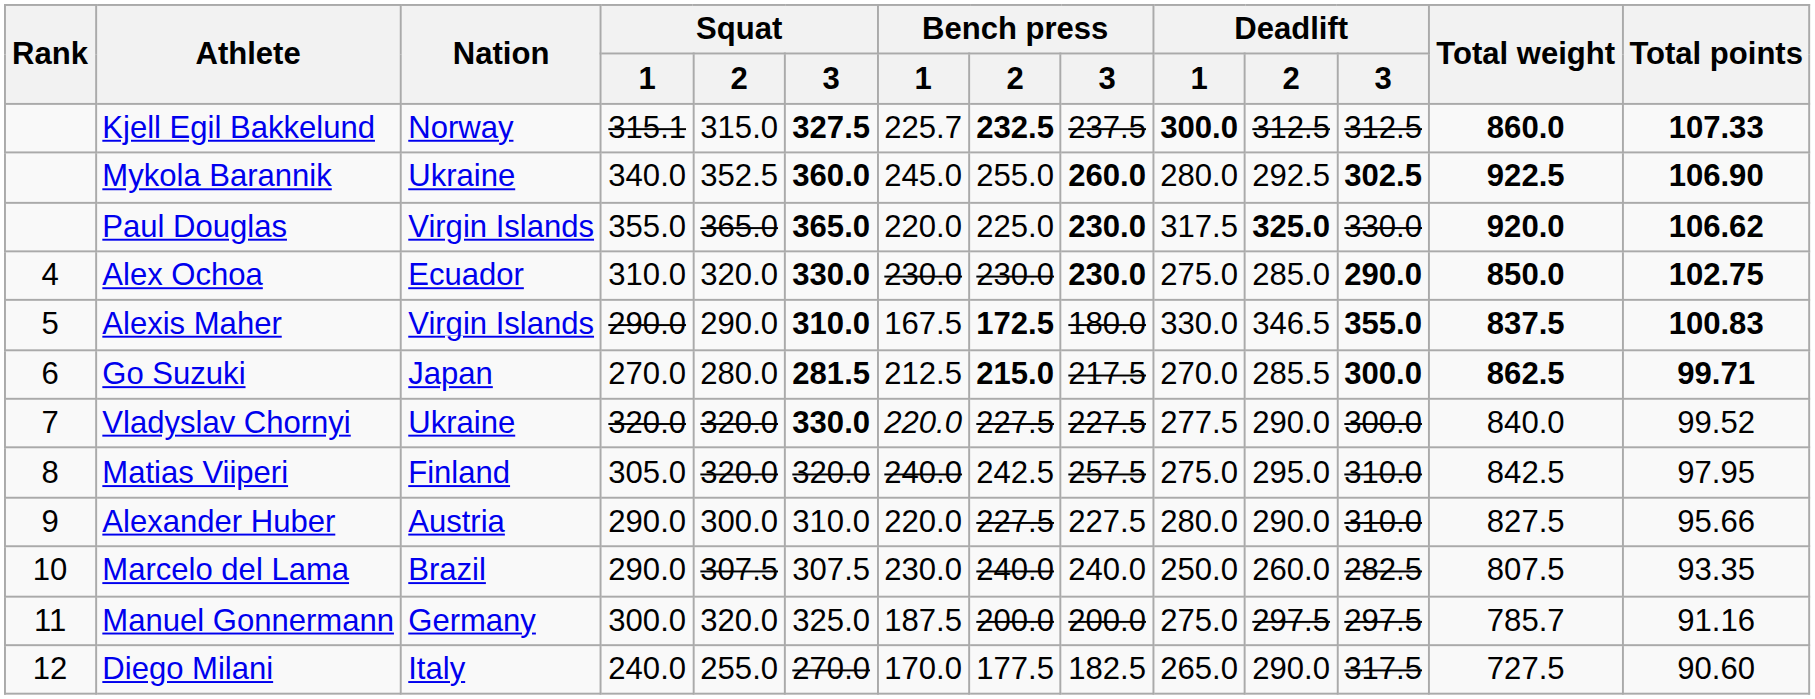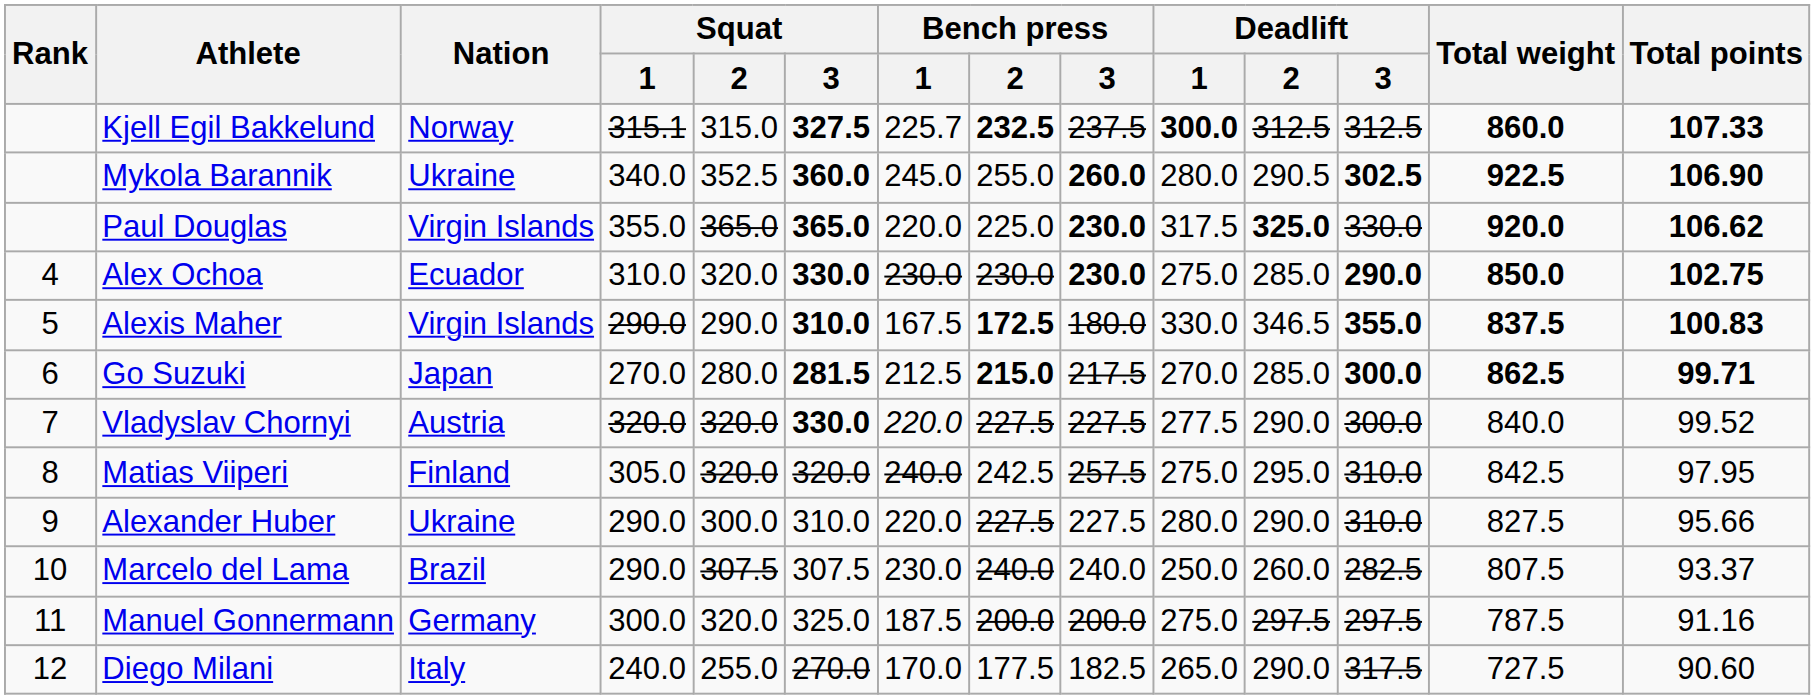 <table class="wikitable sortable" style="text-align:center">
 <tr>
 <th rowspan=2>Rank</th>
 <th rowspan=2>Athlete</th>
 <th rowspan=2>Nation</th>
 <th colspan=3>Squat</th>
 <th colspan=3>Bench press</th>
 <th colspan=3>Deadlift</th>
 <th rowspan=2>Total weight</th>
 <th rowspan=2>Total points</th>
 </tr>
 <tr>
 <th>1</th>
 <th>2</th>
 <th>3</th>
 <th>1</th>
 <th>2</th>
 <th>3</th>
 <th>1</th>
 <th>2</th>
 <th>3</th>
 </tr>
 <tr>
 <td></td>
 <td align=left><a href='#'>Kjell Egil Bakkelund</a></td>
 <td align=left> <a href='#'>Norway</a></td>
 <td><s>315.1</s></td>
 <td>315.0</td>
 <td><strong>327.5</strong></td>
 <td>225.7</td>
 <td><strong>232.5</strong></td>
 <td><s>237.5</s></td>
 <td><strong>300.0</strong></td>
 <td><s>312.5</s></td>
 <td><s>312.5</s></td>
 <td><strong>860.0</strong></td>
 <td><strong>107.33</strong></td>
 </tr>
 <tr>
 <td></td>
 <td align=left><a href='#'>Mykola Barannik</a></td>
 <td align=left> <a href='#'>Ukraine</a></td>
 <td>340.0</td>
 <td>352.5</td>
 <td><strong>360.0</strong></td>
 <td>245.0</td>
 <td>255.0</td>
 <td><strong>260.0</strong></td>
 <td>280.0</td>
-<td>292.5</td>
+<td>290.5</td>
 <td><strong>302.5</strong></td>
 <td><strong>922.5</strong></td>
 <td><strong>106.90</strong></td>
 </tr>
 <tr>
 <td></td>
 <td align=left><a href='#'>Paul Douglas</a></td>
 <td align=left> <a href='#'>Virgin Islands</a></td>
 <td>355.0</td>
 <td><s>365.0</s></td>
 <td><strong>365.0</strong></td>
 <td>220.0</td>
 <td>225.0</td>
 <td><strong>230.0</strong></td>
 <td>317.5</td>
 <td><strong>325.0</strong></td>
 <td><s>330.0</s></td>
 <td><strong>920.0</strong></td>
 <td><strong>106.62</strong></td>
 </tr>
 <tr>
 <td>4</td>
 <td align=left><a href='#'>Alex Ochoa</a></td>
 <td align=left> <a href='#'>Ecuador</a></td>
 <td>310.0</td>
 <td>320.0</td>
 <td><strong>330.0</strong></td>
 <td><s>230.0</s></td>
 <td><s>230.0</s></td>
 <td><strong>230.0</strong></td>
 <td>275.0</td>
 <td>285.0</td>
 <td><strong>290.0</strong></td>
 <td><strong>850.0</strong></td>
 <td><strong>102.75</strong></td>
 </tr>
 <tr>
 <td>5</td>
 <td align=left><a href='#'>Alexis Maher</a></td>
 <td align=left> <a href='#'>Virgin Islands</a></td>
 <td><s>290.0</s></td>
 <td>290.0</td>
 <td><strong>310.0</strong></td>
 <td>167.5</td>
 <td><strong>172.5</strong></td>
 <td><s>180.0</s></td>
 <td>330.0</td>
 <td>346.5</td>
 <td><strong>355.0</strong></td>
 <td><strong>837.5</strong></td>
 <td><strong>100.83</strong></td>
 </tr>
 <tr>
 <td>6</td>
 <td align=left><a href='#'>Go Suzuki</a></td>
 <td align=left> <a href='#'>Japan</a></td>
 <td>270.0</td>
 <td>280.0</td>
 <td><strong>281.5</strong></td>
 <td>212.5</td>
 <td><strong>215.0</strong></td>
 <td><s>217.5</s></td>
 <td>270.0</td>
-<td>285.5</td>
+<td>285.0</td>
 <td><strong>300.0</strong></td>
 <td><strong>862.5</strong></td>
 <td><strong>99.71</strong></td>
 </tr>
 <tr>
 <td>7</td>
 <td align=left><a href='#'>Vladyslav Chornyi</a></td>
-<td align=left> <a href='#'>Ukraine</a></td>
+<td align=left> <a href='#'>Austria</a></td>
 <td><s>320.0</s></td>
 <td><s>320.0</s></td>
 <td><strong>330.0</strong></td>
 <td><em>220.0<strong></td>
 <td><s>227.5</s></td>
 <td><s>227.5</s></td>
 <td>277.5</td>
 <td></strong>290.0<strong></td>
 <td><s>300.0</s></td>
 <td></strong>840.0<strong></td>
 <td></strong>99.52<strong></td>
 </tr>
 <tr>
 <td>8</td>
 <td align=left><a href='#'>Matias Viiperi</a></td>
 <td align=left> <a href='#'>Finland</a></td>
 <td></strong>305.0<strong></td>
 <td><s>320.0</s></td>
 <td><s>320.0</s></td>
 <td><s>240.0</s></td>
 <td></strong>242.5<strong></td>
 <td><s>257.5</s></td>
 <td>275.0</td>
 <td></strong>295.0<strong></td>
 <td><s>310.0</s></td>
 <td></strong>842.5<strong></td>
 <td></strong>97.95<strong></td>
 </tr>
 <tr>
 <td>9</td>
 <td align=left><a href='#'>Alexander Huber</a></td>
-<td align=left> <a href='#'>Austria</a></td>
+<td align=left> <a href='#'>Ukraine</a></td>
 <td>290.0</td>
 <td>300.0</td>
 <td></strong>310.0<strong></td>
 <td>220.0</td>
 <td><s>227.5</s></td>
 <td></strong>227.5<strong></td>
 <td>280.0</td>
 <td></strong>290.0<strong></td>
 <td><s>310.0</s></td>
 <td></strong>827.5<strong></td>
 <td></strong>95.66<strong></td>
 </tr>
 <tr>
 <td>10</td>
 <td align=left><a href='#'>Marcelo del Lama</a></td>
 <td align=left> <a href='#'>Brazil</a></td>
 <td>290.0</td>
 <td><s>307.5</s></td>
 <td></strong>307.5<strong></td>
 <td>230.0</td>
 <td><s>240.0</s></td>
 <td></strong>240.0<strong></td>
 <td>250.0</td>
 <td></strong>260.0<strong></td>
 <td><s>282.5</s></td>
 <td></strong>807.5<strong></td>
-<td></strong>93.35<strong></td>
+<td></strong>93.37<strong></td>
 </tr>
 <tr>
 <td>11</td>
 <td align=left><a href='#'>Manuel Gonnermann</a></td>
 <td align=left> <a href='#'>Germany</a></td>
 <td>300.0</td>
 <td>320.0</td>
 <td></strong>325.0<strong></td>
 <td></strong>187.5<strong></td>
 <td><s>200.0</s></td>
 <td><s>200.0</s></td>
 <td></strong>275.0<strong></td>
 <td><s>297.5</s></td>
 <td><s>297.5</s></td>
-<td></strong>785.7<strong></td>
+<td></strong>787.5<strong></td>
 <td></strong>91.16<strong></td>
 </tr>
 <tr>
 <td>12</td>
 <td align=left><a href='#'>Diego Milani</a></td>
 <td align=left> <a href='#'>Italy</a></td>
 <td>240.0</td>
 <td></strong>255.0<strong></td>
 <td><s>270.0</s></td>
 <td>170.0</td>
 <td>177.5</td>
 <td></strong>182.5<strong></td>
 <td>265.0</td>
 <td></strong>290.0<strong></td>
 <td><s>317.5</s></td>
 <td></strong>727.5<strong></td>
 <td></strong>90.60<strong></td>
 </tr>
 </table>
